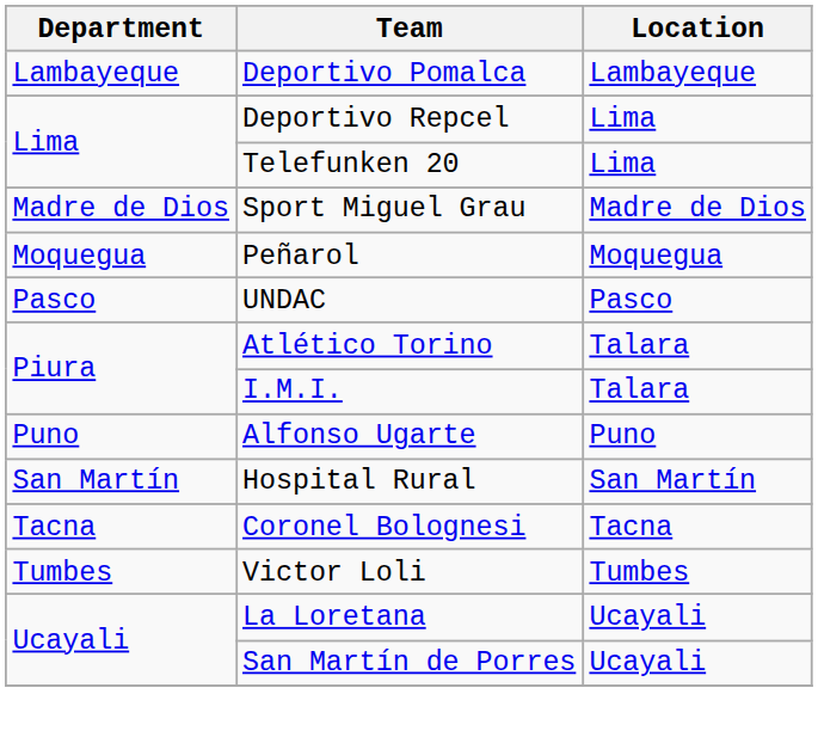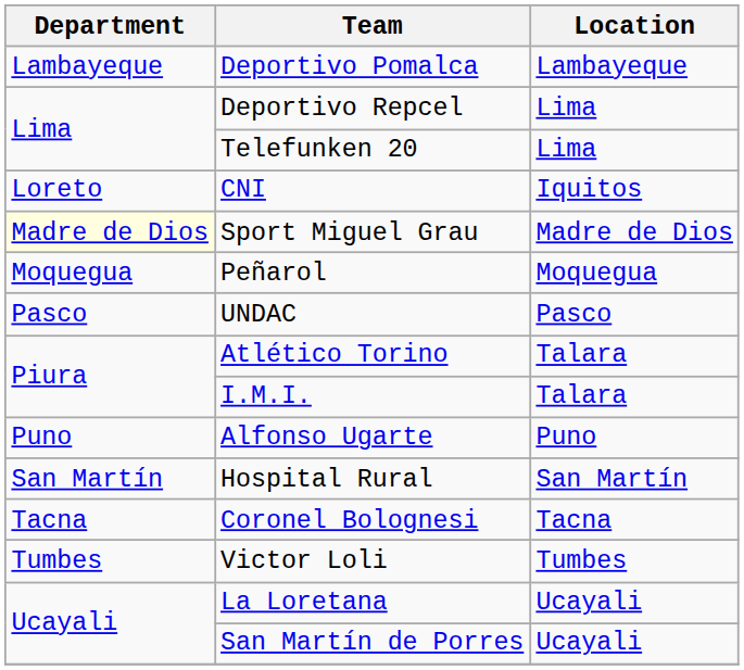 <table class="wikitable">
 <tr>
 <th>Department</th>
 <th>Team</th>
 <th>Location</th>
 </tr>
 <tr>
 <td><a href='#'>Lambayeque</a></td>
 <td><a href='#'>Deportivo Pomalca</a></td>
 <td><a href='#'>Lambayeque</a></td>
 </tr>
 <tr>
 <td rowspan="2"><a href='#'>Lima</a></td>
 <td>Deportivo Repcel</td>
 <td><a href='#'>Lima</a></td>
 </tr>
 <tr>
 <td>Telefunken 20</td>
 <td><a href='#'>Lima</a></td>
 </tr>
 <tr>
-<td><a href='#'>Madre de Dios</a></td>
+<td><a href='#'>Loreto</a></td>
+<td><a href='#'>CNI</a></td>
+<td><a href='#'>Iquitos</a></td>
+</tr>
+<tr>
+<td style="background: lightyellow;"><a href='#'>Madre de Dios</a></td>
 <td>Sport Miguel Grau</td>
 <td><a href='#'>Madre de Dios</a></td>
 </tr>
 <tr>
 <td><a href='#'>Moquegua</a></td>
 <td>Peñarol</td>
 <td><a href='#'>Moquegua</a></td>
 </tr>
 <tr>
 <td><a href='#'>Pasco</a></td>
 <td>UNDAC</td>
 <td><a href='#'>Pasco</a></td>
 </tr>
 <tr>
 <td rowspan="2"><a href='#'>Piura</a></td>
 <td><a href='#'>Atlético Torino</a></td>
 <td><a href='#'>Talara</a></td>
 </tr>
 <tr>
 <td><a href='#'>I.M.I.</a></td>
 <td><a href='#'>Talara</a></td>
 </tr>
 <tr>
 <td><a href='#'>Puno</a></td>
 <td><a href='#'>Alfonso Ugarte</a></td>
 <td><a href='#'>Puno</a></td>
 </tr>
 <tr>
 <td><a href='#'>San Martín</a></td>
 <td>Hospital Rural</td>
 <td><a href='#'>San Martín</a></td>
 </tr>
 <tr>
 <td><a href='#'>Tacna</a></td>
 <td><a href='#'>Coronel Bolognesi</a></td>
 <td><a href='#'>Tacna</a></td>
 </tr>
 <tr>
 <td><a href='#'>Tumbes</a></td>
 <td>Victor Loli</td>
 <td><a href='#'>Tumbes</a></td>
 </tr>
 <tr>
 <td rowspan="2"><a href='#'>Ucayali</a></td>
 <td><a href='#'>La Loretana</a></td>
 <td><a href='#'>Ucayali</a></td>
 </tr>
 <tr>
 <td><a href='#'>San Martín de Porres</a></td>
 <td><a href='#'>Ucayali</a></td>
 </tr>
 <tr>
 </tr>
 </table>
